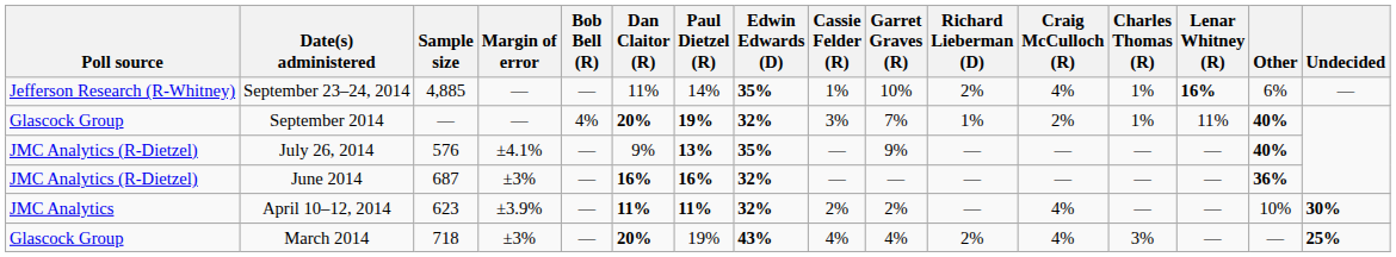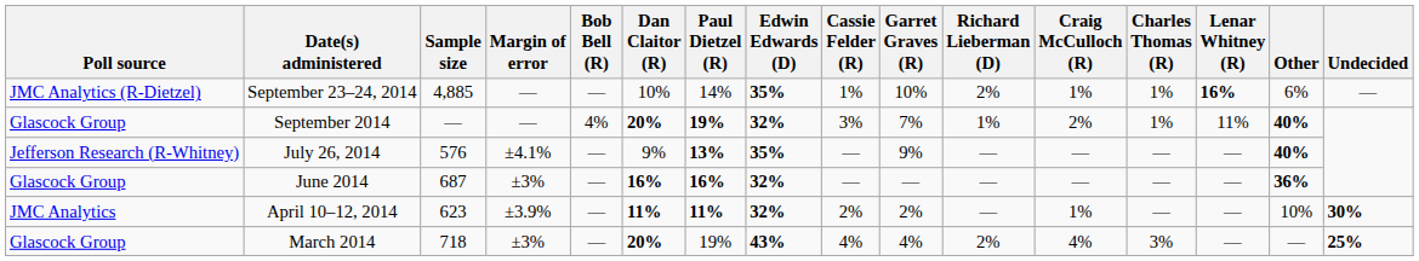 <table class="wikitable" style="font-size:88%">
 <tr valign= bottom>
 <th>Poll source</th>
 <th>Date(s)<br>administered</th>
 <th>Sample<br>size</th>
 <th>Margin of<br>error</th>
 <th style="width:35px;">Bob<br>Bell (R)</th>
 <th style="width:35px;">Dan<br>Claitor (R)</th>
 <th style="width:35px;">Paul<br>Dietzel (R)</th>
 <th style="width:35px;">Edwin<br>Edwards (D)</th>
 <th style="width:35px;">Cassie<br>Felder (R)</th>
 <th style="width:35px;">Garret<br>Graves (R)</th>
 <th style="width:35px;">Richard<br>Lieberman (D)</th>
 <th style="width:35px;">Craig<br>McCulloch (R)</th>
 <th style="width:35px;">Charles<br>Thomas (R)</th>
 <th style="width:35px;">Lenar<br>Whitney (R)</th>
 <th>Other</th>
 <th>Undecided</th>
 </tr>
 <tr>
-<td><a href='#'>Jefferson Research (R-Whitney)</a></td>
+<td><a href='#'>JMC Analytics (R-Dietzel)</a></td>
 <td align=center>September 23–24, 2014</td>
 <td align=center>4,885</td>
 <td align=center>—</td>
 <td align=center>—</td>
-<td align=center>11%</td>
+<td align=center>10%</td>
 <td align=center>14%</td>
 <td><strong>35%</strong></td>
 <td align=center>1%</td>
 <td align=center>10%</td>
 <td align=center>2%</td>
-<td align=center>4%</td>
+<td align=center>1%</td>
 <td align=center>1%</td>
 <td><strong>16%</strong></td>
 <td align=center>6%</td>
 <td align=center>—</td>
 </tr>
 <tr>
 <td><a href='#'>Glascock Group</a></td>
 <td align=center>September 2014</td>
 <td align=center>—</td>
 <td align=center>—</td>
 <td align=center>4%</td>
 <td><strong>20%</strong></td>
 <td><strong>19%</strong></td>
 <td><strong>32%</strong></td>
 <td align=center>3%</td>
 <td align=center>7%</td>
 <td align=center>1%</td>
 <td align=center>2%</td>
 <td align=center>1%</td>
 <td align=center>11%</td>
 <td><strong>40%</strong></td>
 </tr>
 <tr>
-<td><a href='#'>JMC Analytics (R-Dietzel)</a></td>
+<td><a href='#'>Jefferson Research (R-Whitney)</a></td>
 <td align=center>July 26, 2014</td>
 <td align=center>576</td>
 <td align=center>±4.1%</td>
 <td align=center>—</td>
 <td align=center>9%</td>
 <td><strong>13%</strong></td>
 <td><strong>35%</strong></td>
 <td align=center>—</td>
 <td align=center>9%</td>
 <td align=center>—</td>
 <td align=center>—</td>
 <td align=center>—</td>
 <td align=center>—</td>
 <td><strong>40%</strong></td>
 </tr>
 <tr>
-<td><a href='#'>JMC Analytics (R-Dietzel)</a></td>
+<td><a href='#'>Glascock Group</a></td>
 <td align=center>June 2014</td>
 <td align=center>687</td>
 <td align=center>±3%</td>
 <td align=center>—</td>
 <td><strong>16%</strong></td>
 <td><strong>16%</strong></td>
 <td><strong>32%</strong></td>
 <td align=center>—</td>
 <td align=center>—</td>
 <td align=center>—</td>
 <td align=center>—</td>
 <td align=center>—</td>
 <td align=center>—</td>
 <td><strong>36%</strong></td>
 </tr>
 <tr>
 <td><a href='#'>JMC Analytics</a></td>
 <td align=center>April 10–12, 2014</td>
 <td align=center>623</td>
 <td align=center>±3.9%</td>
 <td align=center>—</td>
 <td><strong>11%</strong></td>
 <td><strong>11%</strong></td>
 <td><strong>32%</strong></td>
 <td align=center>2%</td>
 <td align=center>2%</td>
 <td align=center>—</td>
-<td align=center>4%</td>
+<td align=center>1%</td>
 <td align=center>—</td>
 <td align=center>—</td>
 <td align=center>10%</td>
 <td><strong>30%</strong></td>
 </tr>
 <tr>
 <td><a href='#'>Glascock Group</a></td>
 <td align=center>March 2014</td>
 <td align=center>718</td>
 <td align=center>±3%</td>
 <td align=center>—</td>
 <td><strong>20%</strong></td>
 <td align=center>19%</td>
 <td><strong>43%</strong></td>
 <td align=center>4%</td>
 <td align=center>4%</td>
 <td align=center>2%</td>
 <td align=center>4%</td>
 <td align=center>3%</td>
 <td align=center>—</td>
 <td align=center>—</td>
 <td><strong>25%</strong></td>
 </tr>
 </table>
